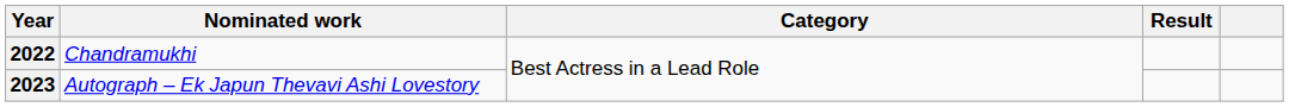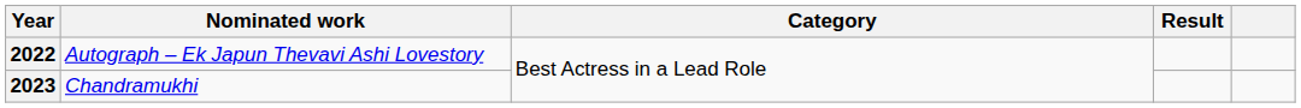 <table class="wikitable plainrowheaders" style="width:80%;">
 <tr>
 <th scope="col" style="width:4%;">Year</th>
 <th scope="col" style="width:35%;">Nominated work</th>
 <th scope="col" style="width:50%;">Category</th>
 <th scope="col" style="width:6%;">Result</th>
 <th scope="col" style="width:6%;"></th>
 </tr>
 <tr>
 <th scope="row">2022</th>
-<td><em><a href='#'>Chandramukhi</a></em></td>
+<td><em><a href='#'>Autograph – Ek Japun Thevavi Ashi Lovestory</a></em></td>
 <td rowspan="2">Best Actress in a Lead Role</td>
 <td></td>
 <td style="text-align:center;"></td>
 </tr>
 <tr>
 <th scope="row">2023</th>
-<td><em><a href='#'>Autograph – Ek Japun Thevavi Ashi Lovestory</a></em></td>
+<td><em><a href='#'>Chandramukhi</a></em></td>
 <td></td>
 <td style="text-align:center;"></td>
 </tr>
 </table>
